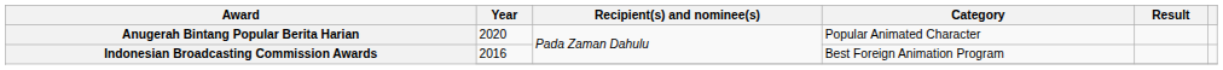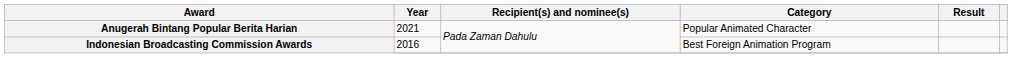 <table class="wikitable plainrowheaders sortable" style="width:99%;">
 <tr style="background:#CCCCCC; text-align:center;">
 <th scope="col">Award</th>
 <th scope="col">Year</th>
 <th scope="col">Recipient(s) and nominee(s)</th>
 <th scope="col">Category</th>
 <th scope="col">Result</th>
 <th scope="col" class="unsortable"></th>
 </tr>
 <tr>
 <th scope="row" rowspan="1">Anugerah Bintang Popular Berita Harian</th>
-<td>2020</td>
+<td>2021</td>
 <td data-sort-value="Pada Zaman Dahulu" rowspan="2"><em>Pada Zaman Dahulu</em></td>
 <td>Popular Animated Character</td>
 <td></td>
 <td style="text-align:center;"></td>
 </tr>
 <tr>
 <th scope="row" rowspan="2">Indonesian Broadcasting Commission Awards</th>
 <td>2016</td>
 <td>Best Foreign Animation Program</td>
 <td></td>
 <td style="text-align:center;"></td>
 </tr>
 <tr>
 </tr>
 </table>
